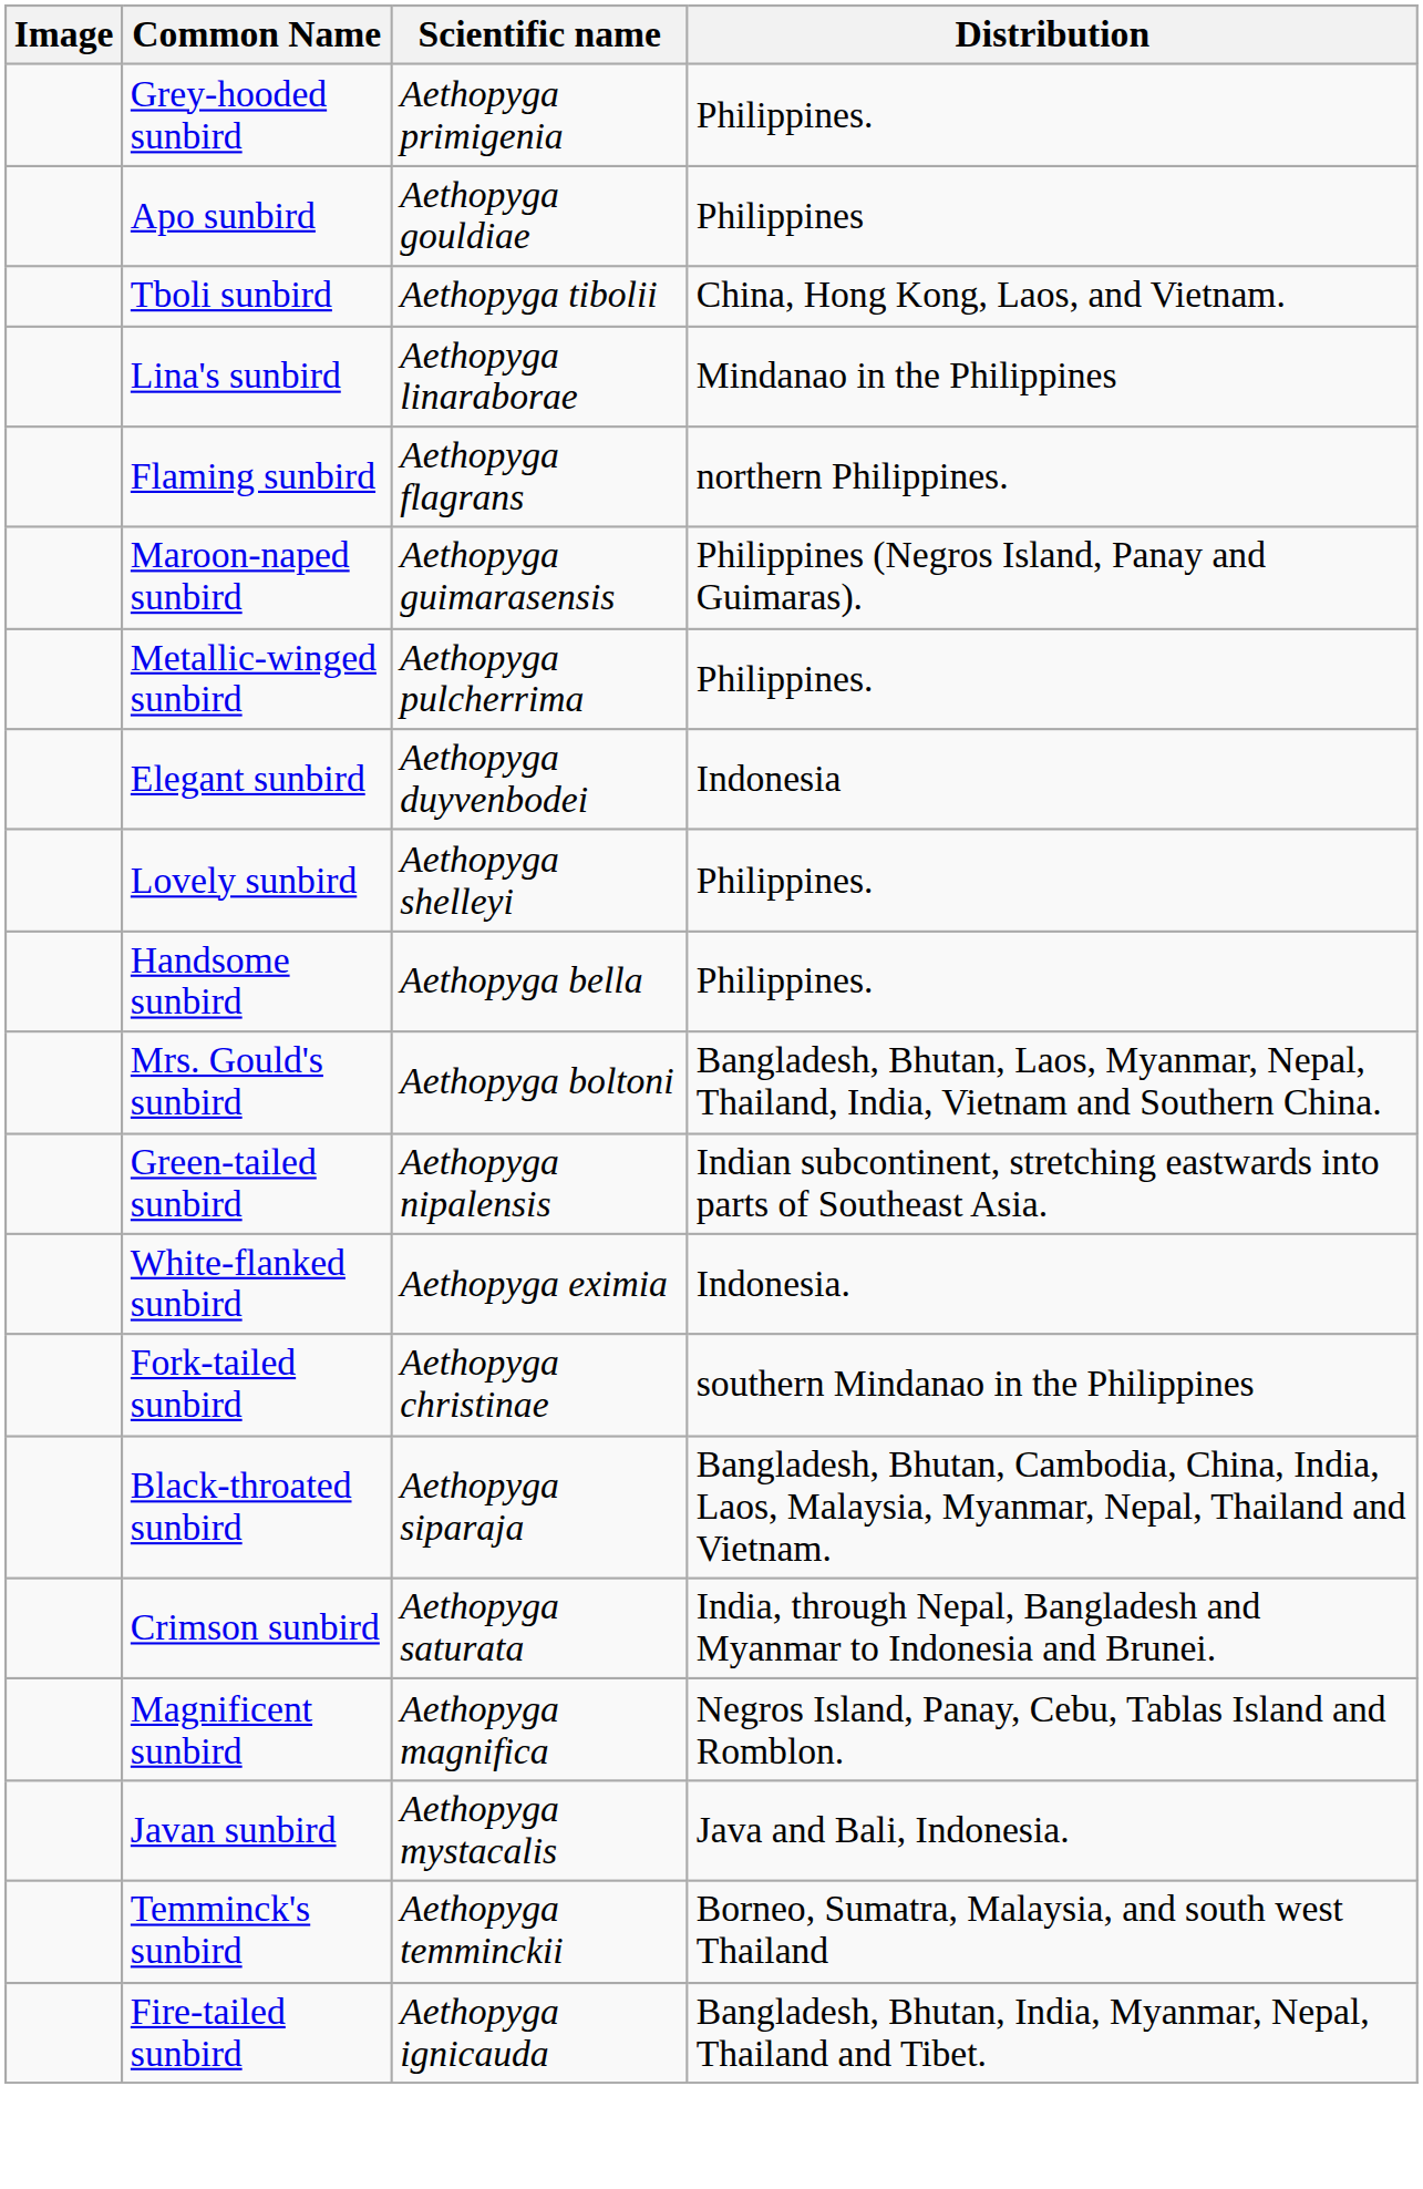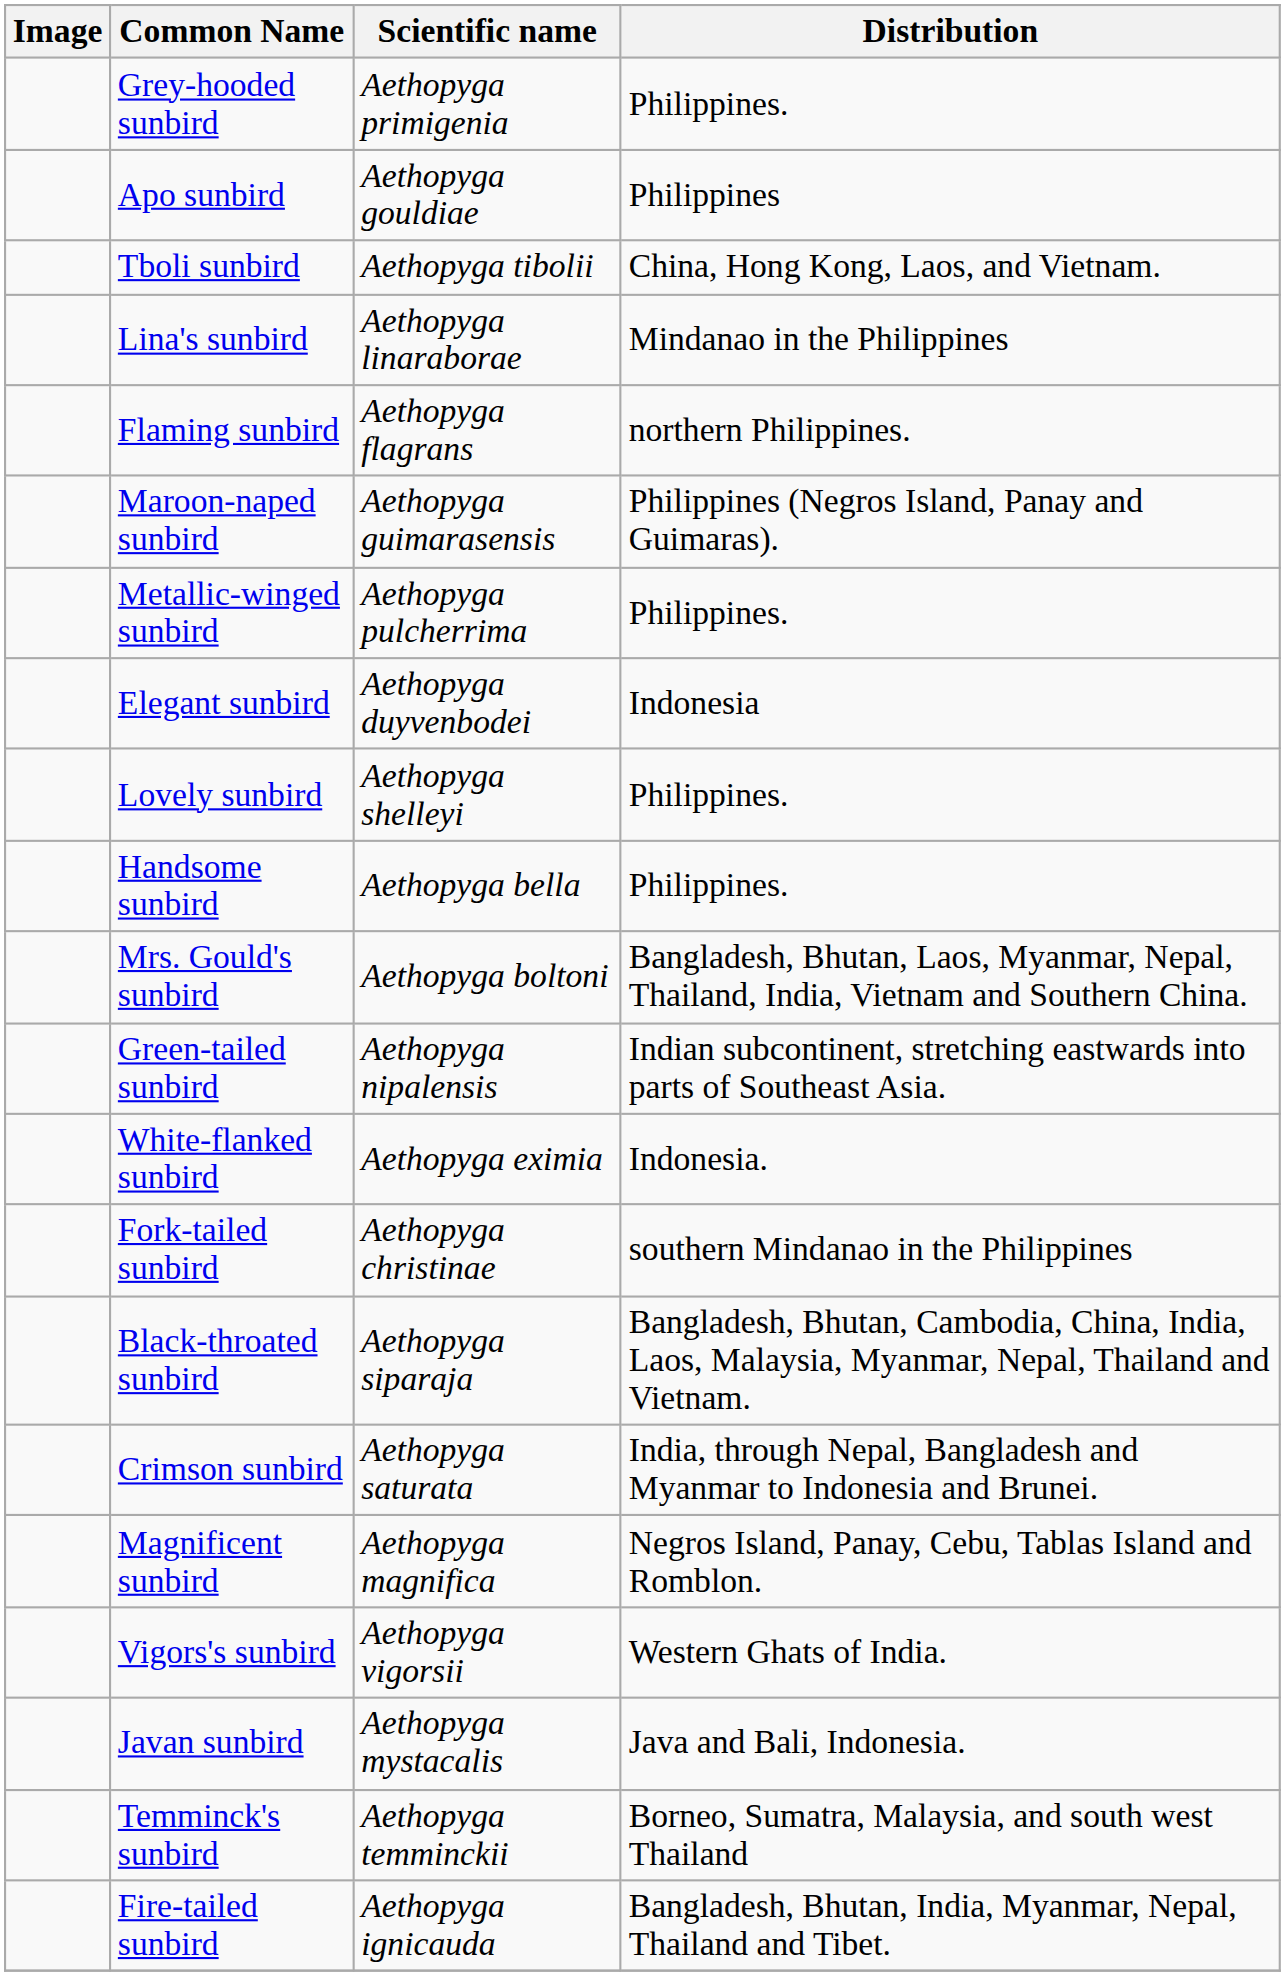 <table class="wikitable">
 <tr>
 <th>Image</th>
 <th>Common Name</th>
 <th>Scientific name</th>
 <th>Distribution</th>
 </tr>
 <tr>
 <td></td>
 <td><a href='#'>Grey-hooded sunbird</a></td>
 <td><em>Aethopyga primigenia</em></td>
 <td>Philippines.</td>
 </tr>
 <tr>
 <td></td>
 <td><a href='#'>Apo sunbird</a></td>
 <td><em>Aethopyga gouldiae</em></td>
 <td>Philippines</td>
 </tr>
 <tr>
 <td></td>
 <td><a href='#'>Tboli sunbird</a></td>
 <td><em>Aethopyga tibolii</em></td>
 <td>China, Hong Kong, Laos, and Vietnam.</td>
 </tr>
 <tr>
 <td></td>
 <td><a href='#'>Lina's sunbird</a></td>
 <td><em>Aethopyga linaraborae</em></td>
 <td>Mindanao in the Philippines</td>
 </tr>
 <tr>
 <td></td>
 <td><a href='#'>Flaming sunbird</a></td>
 <td><em>Aethopyga flagrans</em></td>
 <td>northern Philippines.</td>
 </tr>
 <tr>
 <td></td>
 <td><a href='#'>Maroon-naped sunbird</a></td>
 <td><em>Aethopyga guimarasensis</em></td>
 <td>Philippines (Negros Island, Panay and Guimaras).</td>
 </tr>
 <tr>
 <td></td>
 <td><a href='#'>Metallic-winged sunbird</a></td>
 <td><em>Aethopyga pulcherrima</em></td>
 <td>Philippines.</td>
 </tr>
 <tr>
 <td></td>
 <td><a href='#'>Elegant sunbird</a></td>
 <td><em>Aethopyga duyvenbodei</em></td>
 <td>Indonesia</td>
 </tr>
 <tr>
 <td></td>
 <td><a href='#'>Lovely sunbird</a></td>
 <td><em>Aethopyga shelleyi</em></td>
 <td>Philippines.</td>
 </tr>
 <tr>
 <td></td>
 <td><a href='#'>Handsome sunbird</a></td>
 <td><em>Aethopyga bella</em></td>
 <td>Philippines.</td>
 </tr>
 <tr>
 <td></td>
 <td><a href='#'>Mrs. Gould's sunbird</a></td>
 <td><em>Aethopyga boltoni</em></td>
 <td>Bangladesh, Bhutan, Laos, Myanmar, Nepal, Thailand, India, Vietnam and Southern China.</td>
 </tr>
 <tr>
 <td></td>
 <td><a href='#'>Green-tailed sunbird</a></td>
 <td><em>Aethopyga nipalensis</em></td>
 <td>Indian subcontinent, stretching eastwards into parts of Southeast Asia.</td>
 </tr>
 <tr>
 <td></td>
 <td><a href='#'>White-flanked sunbird</a></td>
 <td><em>Aethopyga eximia</em></td>
 <td>Indonesia.</td>
 </tr>
 <tr>
 <td></td>
 <td><a href='#'>Fork-tailed sunbird</a></td>
 <td><em>Aethopyga christinae</em></td>
 <td>southern Mindanao in the Philippines</td>
 </tr>
 <tr>
 <td></td>
 <td><a href='#'>Black-throated sunbird</a></td>
 <td><em>Aethopyga siparaja</em></td>
 <td>Bangladesh, Bhutan, Cambodia, China, India, Laos, Malaysia, Myanmar, Nepal, Thailand and Vietnam.</td>
 </tr>
 <tr>
 <td></td>
 <td><a href='#'>Crimson sunbird</a></td>
 <td><em>Aethopyga saturata</em></td>
 <td>India, through Nepal, Bangladesh and Myanmar to Indonesia and Brunei.</td>
 </tr>
 <tr>
 <td></td>
 <td><a href='#'>Magnificent sunbird</a></td>
 <td><em>Aethopyga magnifica</em></td>
 <td>Negros Island, Panay, Cebu, Tablas Island and Romblon.</td>
 </tr>
 <tr>
 <td></td>
+<td><a href='#'>Vigors's sunbird</a></td>
+<td><em>Aethopyga vigorsii</em></td>
+<td>Western Ghats of India.</td>
+</tr>
+<tr>
+<td></td>
 <td><a href='#'>Javan sunbird</a></td>
 <td><em>Aethopyga mystacalis</em></td>
 <td>Java and Bali, Indonesia.</td>
 </tr>
 <tr>
 <td></td>
 <td><a href='#'>Temminck's sunbird</a></td>
 <td><em>Aethopyga temminckii</em></td>
 <td>Borneo, Sumatra, Malaysia, and south west Thailand</td>
 </tr>
 <tr>
 <td></td>
 <td><a href='#'>Fire-tailed sunbird</a></td>
 <td><em>Aethopyga ignicauda</em></td>
 <td>Bangladesh, Bhutan, India, Myanmar, Nepal, Thailand and Tibet.</td>
 </tr>
 <tr>
 </tr>
 </table>
